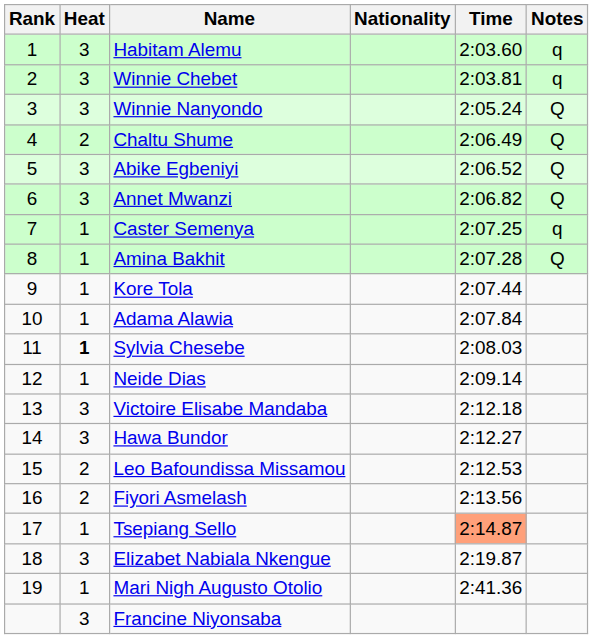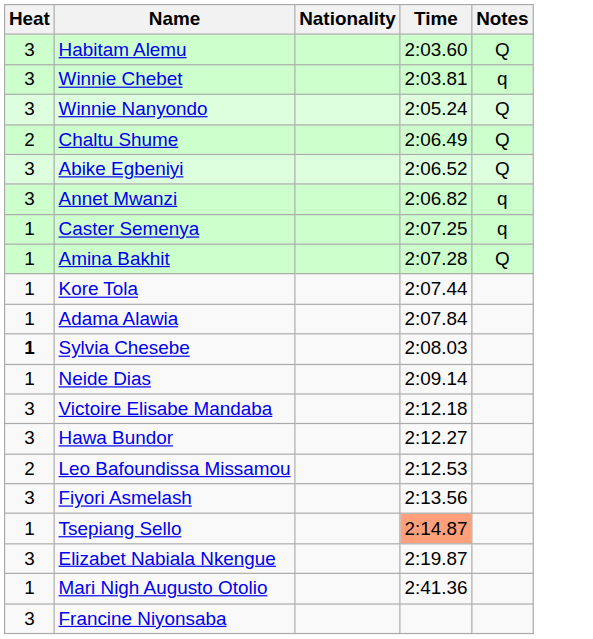 <table class="wikitable sortable" style="text-align:center">
 <tr>
-<th>Rank</th>
 <th>Heat</th>
 <th>Name</th>
 <th>Nationality</th>
 <th>Time</th>
 <th>Notes</th>
 </tr>
 <tr bgcolor=ccffcc>
-<td>1</td>
 <td>3</td>
 <td align=left><a href='#'>Habitam Alemu</a></td>
 <td align=left></td>
 <td>2:03.60</td>
-<td>q</td>
+<td>Q</td>
 </tr>
 <tr bgcolor=ccffcc>
-<td>2</td>
 <td>3</td>
 <td align=left><a href='#'>Winnie Chebet</a></td>
 <td align=left></td>
 <td>2:03.81</td>
 <td>q</td>
 </tr>
 <tr bgcolor=ddffdd>
 <td>3</td>
-<td>3</td>
 <td align=left><a href='#'>Winnie Nanyondo</a></td>
 <td align=left></td>
 <td>2:05.24</td>
 <td>Q</td>
 </tr>
 <tr bgcolor=ccffcc>
-<td>4</td>
 <td>2</td>
 <td align=left><a href='#'>Chaltu Shume</a></td>
 <td align=left></td>
 <td>2:06.49</td>
 <td>Q</td>
 </tr>
 <tr bgcolor=ddffdd>
-<td>5</td>
 <td>3</td>
 <td align=left><a href='#'>Abike Egbeniyi</a></td>
 <td align=left></td>
 <td>2:06.52</td>
 <td>Q</td>
 </tr>
 <tr bgcolor=ccffcc>
-<td>6</td>
 <td>3</td>
 <td align=left><a href='#'>Annet Mwanzi</a></td>
 <td align=left></td>
 <td>2:06.82</td>
-<td>Q</td>
+<td>q</td>
 </tr>
 <tr bgcolor=ccffcc>
-<td>7</td>
 <td>1</td>
 <td align=left><a href='#'>Caster Semenya</a></td>
 <td align=left></td>
 <td>2:07.25</td>
 <td>q</td>
 </tr>
 <tr bgcolor=ccffcc>
-<td>8</td>
 <td>1</td>
 <td align=left><a href='#'>Amina Bakhit</a></td>
 <td align=left></td>
 <td>2:07.28</td>
 <td>Q</td>
 </tr>
 <tr>
-<td>9</td>
 <td>1</td>
 <td align=left><a href='#'>Kore Tola</a></td>
 <td align=left></td>
 <td>2:07.44</td>
 <td></td>
 </tr>
 <tr>
-<td>10</td>
 <td>1</td>
 <td align=left><a href='#'>Adama Alawia</a></td>
 <td align=left></td>
 <td>2:07.84</td>
 <td></td>
 </tr>
 <tr>
-<td>11</td>
 <td><strong>1</strong></td>
 <td align=left><a href='#'>Sylvia Chesebe</a></td>
 <td align=left></td>
 <td>2:08.03</td>
 <td></td>
 </tr>
 <tr>
-<td>12</td>
 <td>1</td>
 <td align=left><a href='#'>Neide Dias</a></td>
 <td align=left></td>
 <td>2:09.14</td>
 <td></td>
 </tr>
 <tr>
-<td>13</td>
 <td>3</td>
 <td align=left><a href='#'>Victoire Elisabe Mandaba</a></td>
 <td align=left></td>
 <td>2:12.18</td>
 <td></td>
 </tr>
 <tr>
-<td>14</td>
 <td>3</td>
 <td align=left><a href='#'>Hawa Bundor</a></td>
 <td align=left></td>
 <td>2:12.27</td>
 <td></td>
 </tr>
 <tr>
-<td>15</td>
 <td>2</td>
 <td align=left><a href='#'>Leo Bafoundissa Missamou</a></td>
 <td align=left></td>
 <td>2:12.53</td>
 <td></td>
 </tr>
 <tr>
-<td>16</td>
-<td>2</td>
+<td>3</td>
 <td align=left><a href='#'>Fiyori Asmelash</a></td>
 <td align=left></td>
 <td>2:13.56</td>
 <td></td>
 </tr>
 <tr>
-<td>17</td>
 <td>1</td>
 <td align=left><a href='#'>Tsepiang Sello</a></td>
 <td align=left></td>
 <td style="background: lightsalmon;">2:14.87</td>
 <td></td>
 </tr>
 <tr>
-<td>18</td>
 <td>3</td>
 <td align=left><a href='#'>Elizabet Nabiala Nkengue</a></td>
 <td align=left></td>
 <td>2:19.87</td>
 <td></td>
 </tr>
 <tr>
-<td>19</td>
 <td>1</td>
 <td align=left><a href='#'>Mari Nigh Augusto Otolio</a></td>
 <td align=left></td>
 <td>2:41.36</td>
 <td></td>
 </tr>
 <tr>
-<td></td>
 <td>3</td>
 <td align=left><a href='#'>Francine Niyonsaba</a></td>
 <td align=left></td>
 <td></td>
 <td></td>
 </tr>
 </table>
